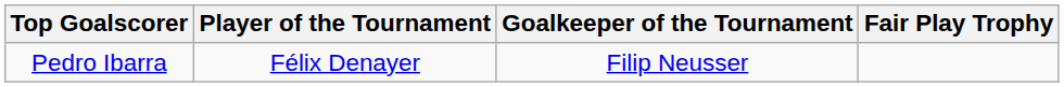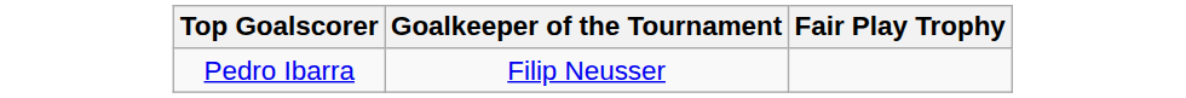 <table class=wikitable style="margin:auto; text-align:center">
 <tr>
 <th>Top Goalscorer</th>
-<th>Player of the Tournament</th>
 <th>Goalkeeper of the Tournament</th>
 <th>Fair Play Trophy</th>
 </tr>
 <tr>
 <td> <a href='#'>Pedro Ibarra</a></td>
-<td> <a href='#'>Félix Denayer</a></td>
 <td> <a href='#'>Filip Neusser</a></td>
 <td></td>
 </tr>
 </table>
